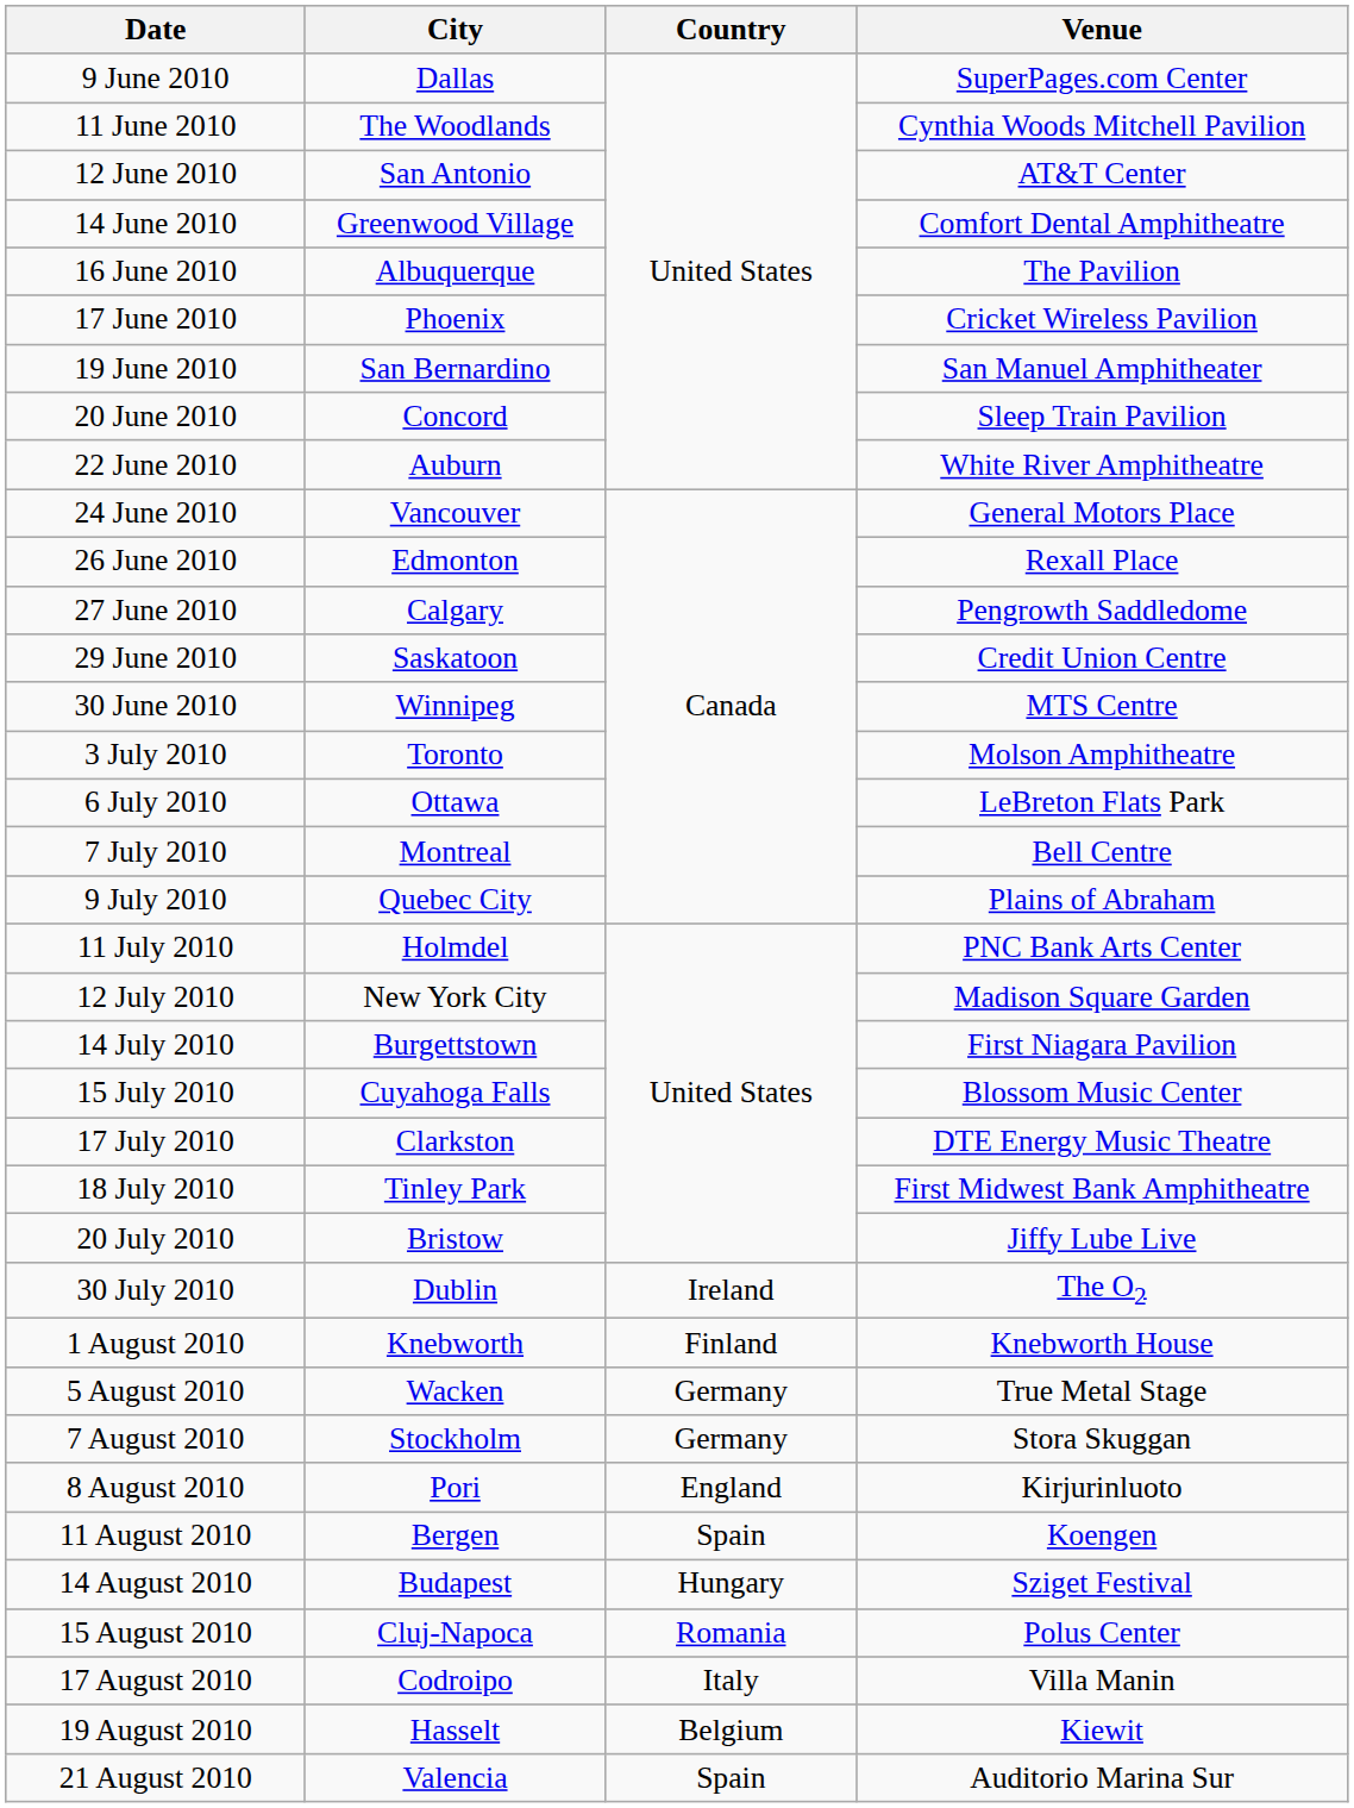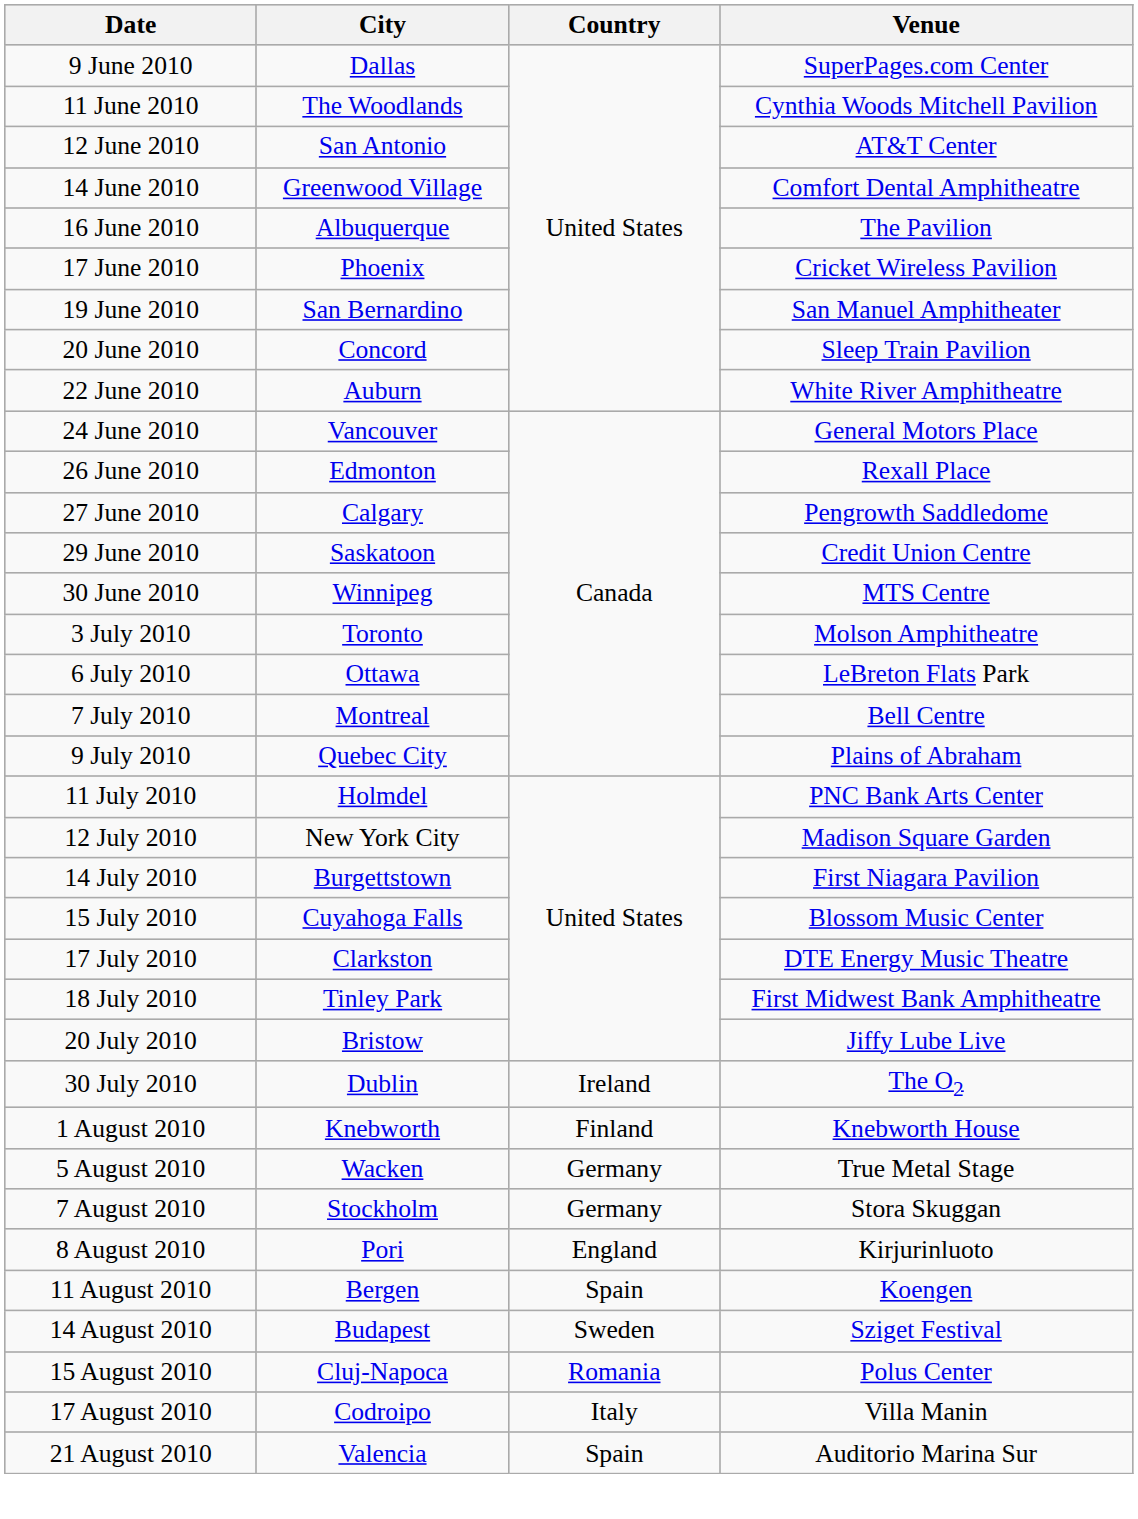 <table class="wikitable plainrowheaders" style="text-align:center;">
 <tr>
 <th style="width:150px;">Date</th>
 <th style="width:150px;">City</th>
 <th style="width:125px;">Country</th>
 <th style="width:250px;">Venue</th>
 </tr>
 <tr>
 <td>9 June 2010</td>
 <td><a href='#'>Dallas</a></td>
 <td rowspan="9">United States</td>
 <td><a href='#'>SuperPages.com Center</a></td>
 </tr>
 <tr>
 <td>11 June 2010</td>
 <td><a href='#'>The Woodlands</a></td>
 <td><a href='#'>Cynthia Woods Mitchell Pavilion</a></td>
 </tr>
 <tr>
 <td>12 June 2010</td>
 <td><a href='#'>San Antonio</a></td>
 <td><a href='#'>AT&T Center</a></td>
 </tr>
 <tr>
 <td>14 June 2010</td>
 <td><a href='#'>Greenwood Village</a></td>
 <td><a href='#'>Comfort Dental Amphitheatre</a></td>
 </tr>
 <tr>
 <td>16 June 2010</td>
 <td><a href='#'>Albuquerque</a></td>
 <td><a href='#'>The Pavilion</a></td>
 </tr>
 <tr>
 <td>17 June 2010</td>
 <td><a href='#'>Phoenix</a></td>
 <td><a href='#'>Cricket Wireless Pavilion</a></td>
 </tr>
 <tr>
 <td>19 June 2010</td>
 <td><a href='#'>San Bernardino</a></td>
 <td><a href='#'>San Manuel Amphitheater</a></td>
 </tr>
 <tr>
 <td>20 June 2010</td>
 <td><a href='#'>Concord</a></td>
 <td><a href='#'>Sleep Train Pavilion</a></td>
 </tr>
 <tr>
 <td>22 June 2010</td>
 <td><a href='#'>Auburn</a></td>
 <td><a href='#'>White River Amphitheatre</a></td>
 </tr>
 <tr>
 <td>24 June 2010</td>
 <td><a href='#'>Vancouver</a></td>
 <td rowspan="9">Canada</td>
 <td><a href='#'>General Motors Place</a></td>
 </tr>
 <tr>
 <td>26 June 2010</td>
 <td><a href='#'>Edmonton</a></td>
 <td><a href='#'>Rexall Place</a></td>
 </tr>
 <tr>
 <td>27 June 2010</td>
 <td><a href='#'>Calgary</a></td>
 <td><a href='#'>Pengrowth Saddledome</a></td>
 </tr>
 <tr>
 <td>29 June 2010</td>
 <td><a href='#'>Saskatoon</a></td>
 <td><a href='#'>Credit Union Centre</a></td>
 </tr>
 <tr>
 <td>30 June 2010</td>
 <td><a href='#'>Winnipeg</a></td>
 <td><a href='#'>MTS Centre</a></td>
 </tr>
 <tr>
 <td>3 July 2010</td>
 <td><a href='#'>Toronto</a></td>
 <td><a href='#'>Molson Amphitheatre</a></td>
 </tr>
 <tr>
 <td>6 July 2010</td>
 <td><a href='#'>Ottawa</a></td>
 <td><a href='#'>LeBreton Flats</a> Park</td>
 </tr>
 <tr>
 <td>7 July 2010</td>
 <td><a href='#'>Montreal</a></td>
 <td><a href='#'>Bell Centre</a></td>
 </tr>
 <tr>
 <td>9 July 2010</td>
 <td><a href='#'>Quebec City</a></td>
 <td><a href='#'>Plains of Abraham</a></td>
 </tr>
 <tr>
 <td>11 July 2010</td>
 <td><a href='#'>Holmdel</a></td>
 <td rowspan="7">United States</td>
 <td><a href='#'>PNC Bank Arts Center</a></td>
 </tr>
 <tr>
 <td>12 July 2010</td>
 <td>New York City</td>
 <td><a href='#'>Madison Square Garden</a></td>
 </tr>
 <tr>
 <td>14 July 2010</td>
 <td><a href='#'>Burgettstown</a></td>
 <td><a href='#'>First Niagara Pavilion</a></td>
 </tr>
 <tr>
 <td>15 July 2010</td>
 <td><a href='#'>Cuyahoga Falls</a></td>
 <td><a href='#'>Blossom Music Center</a></td>
 </tr>
 <tr>
 <td>17 July 2010</td>
 <td><a href='#'>Clarkston</a></td>
 <td><a href='#'>DTE Energy Music Theatre</a></td>
 </tr>
 <tr>
 <td>18 July 2010</td>
 <td><a href='#'>Tinley Park</a></td>
 <td><a href='#'>First Midwest Bank Amphitheatre</a></td>
 </tr>
 <tr>
 <td>20 July 2010</td>
 <td><a href='#'>Bristow</a></td>
 <td><a href='#'>Jiffy Lube Live</a></td>
 </tr>
 <tr>
 <td>30 July 2010</td>
 <td><a href='#'>Dublin</a></td>
 <td>Ireland</td>
 <td><a href='#'>The O<sub>2</sub></a></td>
 </tr>
 <tr>
 <td>1 August 2010</td>
 <td><a href='#'>Knebworth</a></td>
 <td>Finland</td>
 <td><a href='#'>Knebworth House</a></td>
 </tr>
 <tr>
 <td>5 August 2010</td>
 <td><a href='#'>Wacken</a></td>
 <td>Germany</td>
 <td>True Metal Stage</td>
 </tr>
 <tr>
 <td>7 August 2010</td>
 <td><a href='#'>Stockholm</a></td>
 <td>Germany</td>
 <td>Stora Skuggan</td>
 </tr>
 <tr>
 <td>8 August 2010</td>
 <td><a href='#'>Pori</a></td>
 <td>England</td>
 <td>Kirjurinluoto</td>
 </tr>
 <tr>
 <td>11 August 2010</td>
 <td><a href='#'>Bergen</a></td>
 <td>Spain</td>
 <td><a href='#'>Koengen</a></td>
 </tr>
 <tr>
 <td>14 August 2010</td>
 <td><a href='#'>Budapest</a></td>
-<td>Hungary</td>
+<td>Sweden</td>
 <td><a href='#'>Sziget Festival</a></td>
 </tr>
 <tr>
 <td>15 August 2010</td>
 <td><a href='#'>Cluj-Napoca</a></td>
 <td><a href='#'>Romania</a></td>
 <td><a href='#'>Polus Center</a></td>
 </tr>
 <tr>
 <td>17 August 2010</td>
 <td><a href='#'>Codroipo</a></td>
 <td>Italy</td>
 <td>Villa Manin</td>
 </tr>
 <tr>
-<td>19 August 2010</td>
-<td><a href='#'>Hasselt</a></td>
-<td>Belgium</td>
-<td><a href='#'>Kiewit</a></td>
-</tr>
-<tr>
 <td>21 August 2010</td>
 <td><a href='#'>Valencia</a></td>
 <td>Spain</td>
 <td>Auditorio Marina Sur</td>
 </tr>
 </table>
